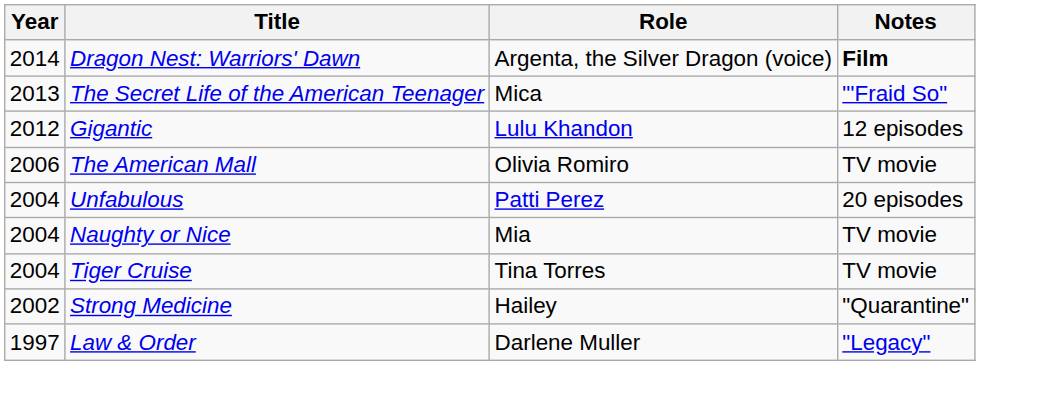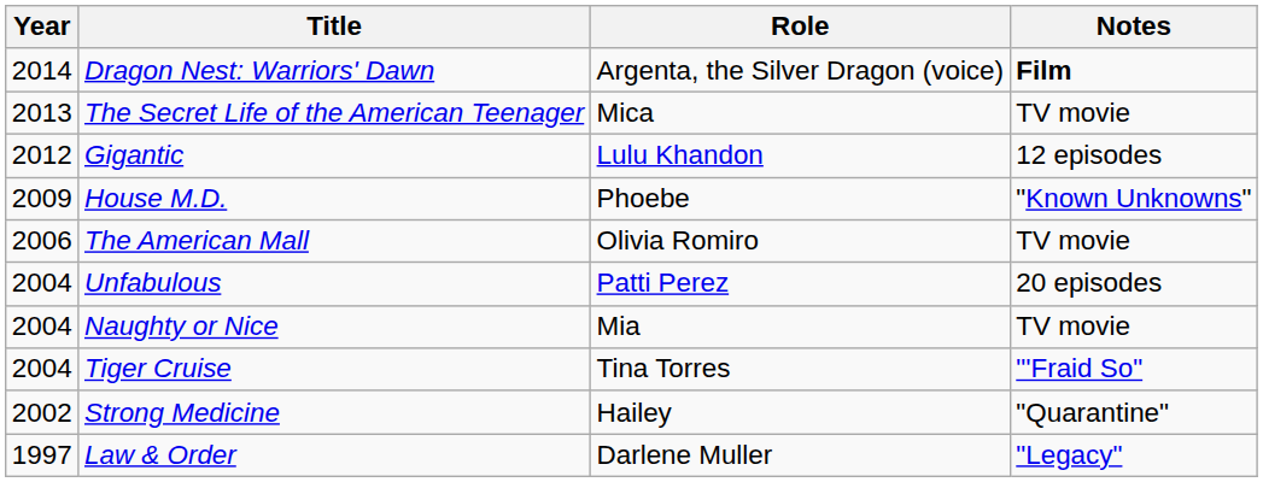 <table class="wikitable">
 <tr>
 <th>Year</th>
 <th>Title</th>
 <th>Role</th>
 <th>Notes</th>
 </tr>
 <tr>
 <td>2014</td>
 <td><em><a href='#'>Dragon Nest: Warriors' Dawn</a></em></td>
 <td>Argenta, the Silver Dragon (voice)</td>
 <td><strong>Film</strong></td>
 </tr>
 <tr>
 <td>2013</td>
 <td><em><a href='#'>The Secret Life of the American Teenager</a></em></td>
 <td>Mica</td>
-<td><a href='#'>"'Fraid So"</a></td>
+<td>TV movie</td>
 </tr>
 <tr>
 <td>2012</td>
 <td><em><a href='#'>Gigantic</a></em></td>
 <td><a href='#'>Lulu Khandon</a></td>
 <td>12 episodes</td>
+</tr>
+<tr>
+<td>2009</td>
+<td><em><a href='#'>House M.D.</a></em></td>
+<td>Phoebe</td>
+<td>"<a href='#'>Known Unknowns</a>"</td>
 </tr>
 <tr>
 <td>2006</td>
 <td><em><a href='#'>The American Mall</a></em></td>
 <td>Olivia Romiro</td>
 <td>TV movie</td>
 </tr>
 <tr>
 <td>2004</td>
 <td><em><a href='#'>Unfabulous</a></em></td>
 <td><a href='#'>Patti Perez</a></td>
 <td>20 episodes</td>
 </tr>
 <tr>
 <td>2004</td>
 <td><em><a href='#'>Naughty or Nice</a></em></td>
 <td>Mia</td>
 <td>TV movie</td>
 </tr>
 <tr>
 <td>2004</td>
 <td><em><a href='#'>Tiger Cruise</a></em></td>
 <td>Tina Torres</td>
-<td>TV movie</td>
+<td><a href='#'>"'Fraid So"</a></td>
 </tr>
 <tr>
 <td>2002</td>
 <td><em><a href='#'>Strong Medicine</a></em></td>
 <td>Hailey</td>
 <td>"Quarantine"</td>
 </tr>
 <tr>
 <td>1997</td>
 <td><em><a href='#'>Law & Order</a></em></td>
 <td>Darlene Muller</td>
 <td><a href='#'>"Legacy"</a></td>
 </tr>
 </table>
